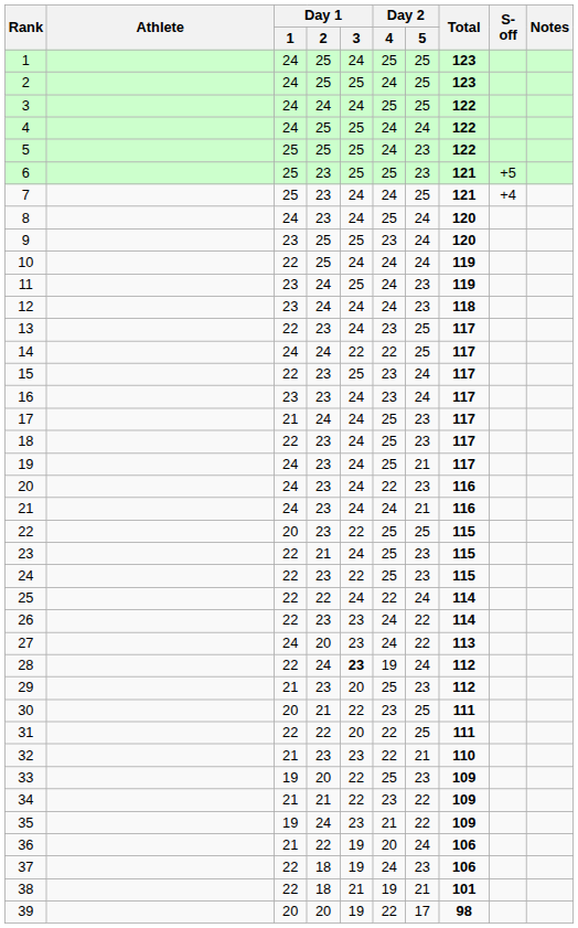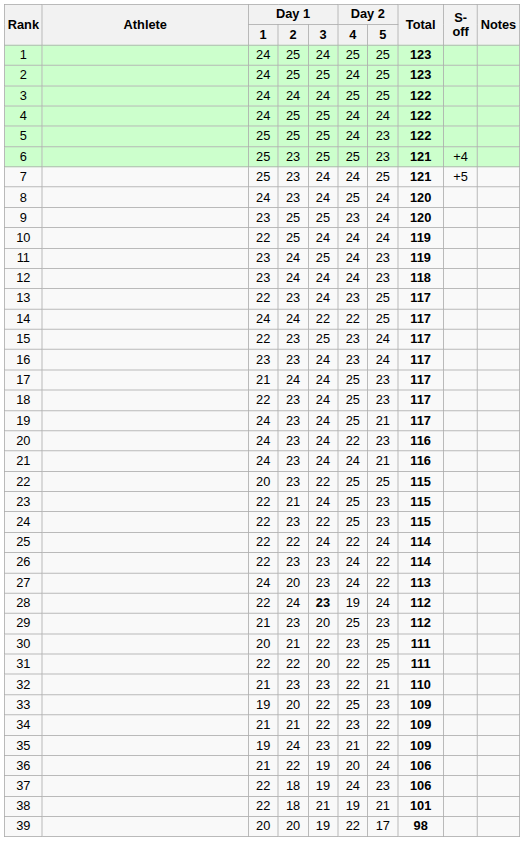 <table class="wikitable" style="text-align:center">
 <tr>
 <th rowspan=2 width=40>Rank</th>
 <th rowspan=2 width=250>Athlete</th>
 <th colspan=3>Day 1</th>
 <th colspan=2>Day 2</th>
 <th rowspan=2 width=50>Total</th>
 <th rowspan=2 width=35>S-off</th>
 <th rowspan=2 width=45>Notes</th>
 </tr>
 <tr>
 <th width=30>1</th>
 <th width=30>2</th>
 <th width=30>3</th>
 <th width=30>4</th>
 <th width=30>5</th>
 </tr>
 <tr bgcolor=ccffcc>
 <td>1</td>
 <td align=left></td>
 <td>24</td>
 <td>25</td>
 <td>24</td>
 <td>25</td>
 <td>25</td>
 <td><strong>123</strong></td>
 <td></td>
 <td></td>
 </tr>
 <tr bgcolor=ccffcc>
 <td>2</td>
 <td align=left></td>
 <td>24</td>
 <td>25</td>
 <td>25</td>
 <td>24</td>
 <td>25</td>
 <td><strong>123</strong></td>
 <td></td>
 <td></td>
 </tr>
 <tr bgcolor=ccffcc>
 <td>3</td>
 <td align=left></td>
 <td>24</td>
 <td>24</td>
 <td>24</td>
 <td>25</td>
 <td>25</td>
 <td><strong>122</strong></td>
 <td></td>
 <td></td>
 </tr>
 <tr bgcolor=ccffcc>
 <td>4</td>
 <td align=left></td>
 <td>24</td>
 <td>25</td>
 <td>25</td>
 <td>24</td>
 <td>24</td>
 <td><strong>122</strong></td>
 <td></td>
 <td></td>
 </tr>
 <tr bgcolor=ccffcc>
 <td>5</td>
 <td align=left></td>
 <td>25</td>
 <td>25</td>
 <td>25</td>
 <td>24</td>
 <td>23</td>
 <td><strong>122</strong></td>
 <td></td>
 <td></td>
 </tr>
 <tr bgcolor=ccffcc>
 <td>6</td>
 <td align=left></td>
 <td>25</td>
 <td>23</td>
 <td>25</td>
 <td>25</td>
 <td>23</td>
 <td><strong>121</strong></td>
-<td>+5</td>
+<td>+4</td>
 <td></td>
 </tr>
 <tr>
 <td>7</td>
 <td align=left></td>
 <td>25</td>
 <td>23</td>
 <td>24</td>
 <td>24</td>
 <td>25</td>
 <td><strong>121</strong></td>
-<td>+4</td>
+<td>+5</td>
 <td></td>
 </tr>
 <tr>
 <td>8</td>
 <td align=left></td>
 <td>24</td>
 <td>23</td>
 <td>24</td>
 <td>25</td>
 <td>24</td>
 <td><strong>120</strong></td>
 <td></td>
 <td></td>
 </tr>
 <tr>
 <td>9</td>
 <td align=left></td>
 <td>23</td>
 <td>25</td>
 <td>25</td>
 <td>23</td>
 <td>24</td>
 <td><strong>120</strong></td>
 <td></td>
 <td></td>
 </tr>
 <tr>
 <td>10</td>
 <td align=left></td>
 <td>22</td>
 <td>25</td>
 <td>24</td>
 <td>24</td>
 <td>24</td>
 <td><strong>119</strong></td>
 <td></td>
 <td></td>
 </tr>
 <tr>
 <td>11</td>
 <td align=left></td>
 <td>23</td>
 <td>24</td>
 <td>25</td>
 <td>24</td>
 <td>23</td>
 <td><strong>119</strong></td>
 <td></td>
 <td></td>
 </tr>
 <tr>
 <td>12</td>
 <td align=left></td>
 <td>23</td>
 <td>24</td>
 <td>24</td>
 <td>24</td>
 <td>23</td>
 <td><strong>118</strong></td>
 <td></td>
 <td></td>
 </tr>
 <tr>
 <td>13</td>
 <td align=left></td>
 <td>22</td>
 <td>23</td>
 <td>24</td>
 <td>23</td>
 <td>25</td>
 <td><strong>117</strong></td>
 <td></td>
 <td></td>
 </tr>
 <tr>
 <td>14</td>
 <td align=left></td>
 <td>24</td>
 <td>24</td>
 <td>22</td>
 <td>22</td>
 <td>25</td>
 <td><strong>117</strong></td>
 <td></td>
 <td></td>
 </tr>
 <tr>
 <td>15</td>
 <td align=left></td>
 <td>22</td>
 <td>23</td>
 <td>25</td>
 <td>23</td>
 <td>24</td>
 <td><strong>117</strong></td>
 <td></td>
 <td></td>
 </tr>
 <tr>
 <td>16</td>
 <td align=left></td>
 <td>23</td>
 <td>23</td>
 <td>24</td>
 <td>23</td>
 <td>24</td>
 <td><strong>117</strong></td>
 <td></td>
 <td></td>
 </tr>
 <tr>
 <td>17</td>
 <td align=left></td>
 <td>21</td>
 <td>24</td>
 <td>24</td>
 <td>25</td>
 <td>23</td>
 <td><strong>117</strong></td>
 <td></td>
 <td></td>
 </tr>
 <tr>
 <td>18</td>
 <td align=left></td>
 <td>22</td>
 <td>23</td>
 <td>24</td>
 <td>25</td>
 <td>23</td>
 <td><strong>117</strong></td>
 <td></td>
 <td></td>
 </tr>
 <tr>
 <td>19</td>
 <td align=left></td>
 <td>24</td>
 <td>23</td>
 <td>24</td>
 <td>25</td>
 <td>21</td>
 <td><strong>117</strong></td>
 <td></td>
 <td></td>
 </tr>
 <tr>
 <td>20</td>
 <td align=left></td>
 <td>24</td>
 <td>23</td>
 <td>24</td>
 <td>22</td>
 <td>23</td>
 <td><strong>116</strong></td>
 <td></td>
 <td></td>
 </tr>
 <tr>
 <td>21</td>
 <td align=left></td>
 <td>24</td>
 <td>23</td>
 <td>24</td>
 <td>24</td>
 <td>21</td>
 <td><strong>116</strong></td>
 <td></td>
 <td></td>
 </tr>
 <tr>
 <td>22</td>
 <td align=left></td>
 <td>20</td>
 <td>23</td>
 <td>22</td>
 <td>25</td>
 <td>25</td>
 <td><strong>115</strong></td>
 <td></td>
 <td></td>
 </tr>
 <tr>
 <td>23</td>
 <td align=left></td>
 <td>22</td>
 <td>21</td>
 <td>24</td>
 <td>25</td>
 <td>23</td>
 <td><strong>115</strong></td>
 <td></td>
 <td></td>
 </tr>
 <tr>
 <td>24</td>
 <td align=left></td>
 <td>22</td>
 <td>23</td>
 <td>22</td>
 <td>25</td>
 <td>23</td>
 <td><strong>115</strong></td>
 <td></td>
 <td></td>
 </tr>
 <tr>
 <td>25</td>
 <td align=left></td>
 <td>22</td>
 <td>22</td>
 <td>24</td>
 <td>22</td>
 <td>24</td>
 <td><strong>114</strong></td>
 <td></td>
 <td></td>
 </tr>
 <tr>
 <td>26</td>
 <td align=left></td>
 <td>22</td>
 <td>23</td>
 <td>23</td>
 <td>24</td>
 <td>22</td>
 <td><strong>114</strong></td>
 <td></td>
 <td></td>
 </tr>
 <tr>
 <td>27</td>
 <td align=left></td>
 <td>24</td>
 <td>20</td>
 <td>23</td>
 <td>24</td>
 <td>22</td>
 <td><strong>113</strong></td>
 <td></td>
 <td></td>
 </tr>
 <tr>
 <td>28</td>
 <td align=left></td>
 <td>22</td>
 <td>24</td>
 <td><strong>23</strong></td>
 <td>19</td>
 <td>24</td>
 <td><strong>112</strong></td>
 <td></td>
 <td></td>
 </tr>
 <tr>
 <td>29</td>
 <td align=left></td>
 <td>21</td>
 <td>23</td>
 <td>20</td>
 <td>25</td>
 <td>23</td>
 <td><strong>112</strong></td>
 <td></td>
 <td></td>
 </tr>
 <tr>
 <td>30</td>
 <td align=left></td>
 <td>20</td>
 <td>21</td>
 <td>22</td>
 <td>23</td>
 <td>25</td>
 <td><strong>111</strong></td>
 <td></td>
 <td></td>
 </tr>
 <tr>
 <td>31</td>
 <td align=left></td>
 <td>22</td>
 <td>22</td>
 <td>20</td>
 <td>22</td>
 <td>25</td>
 <td><strong>111</strong></td>
 <td></td>
 <td></td>
 </tr>
 <tr>
 <td>32</td>
 <td align=left></td>
 <td>21</td>
 <td>23</td>
 <td>23</td>
 <td>22</td>
 <td>21</td>
 <td><strong>110</strong></td>
 <td></td>
 <td></td>
 </tr>
 <tr>
 <td>33</td>
 <td align=left></td>
 <td>19</td>
 <td>20</td>
 <td>22</td>
 <td>25</td>
 <td>23</td>
 <td><strong>109</strong></td>
 <td></td>
 <td></td>
 </tr>
 <tr>
 <td>34</td>
 <td align=left></td>
 <td>21</td>
 <td>21</td>
 <td>22</td>
 <td>23</td>
 <td>22</td>
 <td><strong>109</strong></td>
 <td></td>
 <td></td>
 </tr>
 <tr>
 <td>35</td>
 <td align=left></td>
 <td>19</td>
 <td>24</td>
 <td>23</td>
 <td>21</td>
 <td>22</td>
 <td><strong>109</strong></td>
 <td></td>
 <td></td>
 </tr>
 <tr>
 <td>36</td>
 <td align=left></td>
 <td>21</td>
 <td>22</td>
 <td>19</td>
 <td>20</td>
 <td>24</td>
 <td><strong>106</strong></td>
 <td></td>
 <td></td>
 </tr>
 <tr>
 <td>37</td>
 <td align=left></td>
 <td>22</td>
 <td>18</td>
 <td>19</td>
 <td>24</td>
 <td>23</td>
 <td><strong>106</strong></td>
 <td></td>
 <td></td>
 </tr>
 <tr>
 <td>38</td>
 <td align=left></td>
 <td>22</td>
 <td>18</td>
 <td>21</td>
 <td>19</td>
 <td>21</td>
 <td><strong>101</strong></td>
 <td></td>
 <td></td>
 </tr>
 <tr>
 <td>39</td>
 <td align=left></td>
 <td>20</td>
 <td>20</td>
 <td>19</td>
 <td>22</td>
 <td>17</td>
 <td><strong>98</strong></td>
 <td></td>
 <td></td>
 </tr>
 </table>
